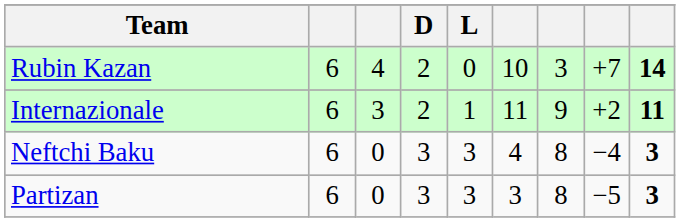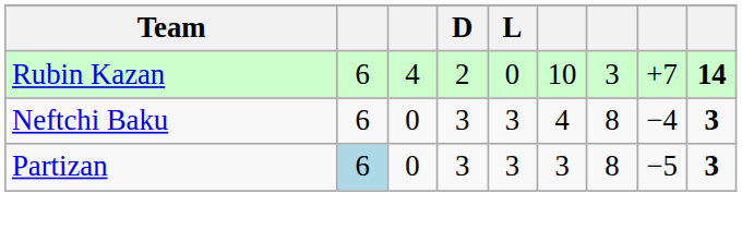 <table class="wikitable" style="text-align: center;">
 <tr>
 </tr>
 <tr>
 <th width="175">Team</th>
 <th width="20"></th>
 <th width="20"></th>
 <th width="20">D</th>
 <th width="20">L</th>
 <th width="20"></th>
 <th width="20"></th>
 <th width="20"></th>
 <th width="20"></th>
 </tr>
 <tr bgcolor="ccffcc">
 <td align="left"> <a href='#'>Rubin Kazan</a></td>
 <td>6</td>
 <td>4</td>
 <td>2</td>
 <td>0</td>
 <td>10</td>
 <td>3</td>
 <td>+7</td>
 <td><strong>14</strong></td>
 </tr>
-<tr bgcolor="ccffcc">
-<td align="left"> <a href='#'>Internazionale</a></td>
-<td>6</td>
-<td>3</td>
-<td>2</td>
-<td>1</td>
-<td>11</td>
-<td>9</td>
-<td>+2</td>
-<td><strong>11</strong></td>
-</tr>
 <tr>
 <td align="left"> <a href='#'>Neftchi Baku</a></td>
 <td>6</td>
 <td>0</td>
 <td>3</td>
 <td>3</td>
 <td>4</td>
 <td>8</td>
 <td>−4</td>
 <td><strong>3</strong></td>
 </tr>
 <tr>
 <td align="left"> <a href='#'>Partizan</a></td>
-<td>6</td>
+<td style="background: lightblue;">6</td>
 <td>0</td>
 <td>3</td>
 <td>3</td>
 <td>3</td>
 <td>8</td>
 <td>−5</td>
 <td><strong>3</strong></td>
 </tr>
 </table>
